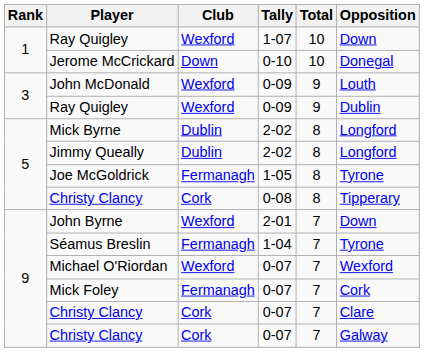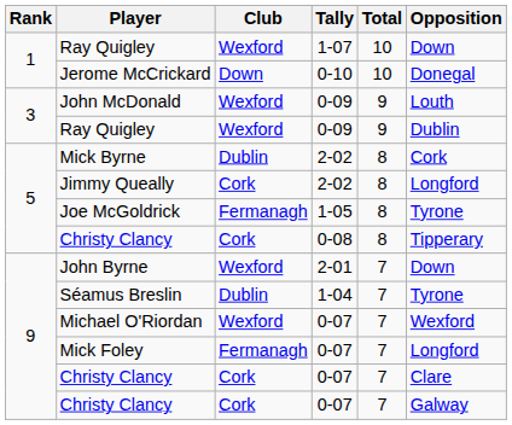 <table class="wikitable">
 <tr>
 <th>Rank</th>
 <th>Player</th>
 <th>Club</th>
 <th>Tally</th>
 <th>Total</th>
 <th>Opposition</th>
 </tr>
 <tr>
 <td rowspan="2" style="text-align:center;">1</td>
 <td>Ray Quigley</td>
 <td><a href='#'>Wexford</a></td>
 <td align=center>1-07</td>
 <td align=center>10</td>
 <td><a href='#'>Down</a></td>
 </tr>
 <tr>
 <td>Jerome McCrickard</td>
 <td><a href='#'>Down</a></td>
 <td align=center>0-10</td>
 <td align=center>10</td>
 <td><a href='#'>Donegal</a></td>
 </tr>
 <tr>
 <td rowspan="2" style="text-align:center;">3</td>
 <td>John McDonald</td>
 <td><a href='#'>Wexford</a></td>
 <td align=center>0-09</td>
 <td align=center>9</td>
 <td><a href='#'>Louth</a></td>
 </tr>
 <tr>
 <td>Ray Quigley</td>
 <td><a href='#'>Wexford</a></td>
 <td align=center>0-09</td>
 <td align=center>9</td>
 <td><a href='#'>Dublin</a></td>
 </tr>
 <tr>
 <td rowspan="4" style="text-align:center;">5</td>
 <td>Mick Byrne</td>
 <td><a href='#'>Dublin</a></td>
 <td align=center>2-02</td>
 <td align=center>8</td>
-<td><a href='#'>Longford</a></td>
+<td><a href='#'>Cork</a></td>
 </tr>
 <tr>
 <td>Jimmy Queally</td>
-<td><a href='#'>Dublin</a></td>
+<td><a href='#'>Cork</a></td>
 <td align=center>2-02</td>
 <td align=center>8</td>
 <td><a href='#'>Longford</a></td>
 </tr>
 <tr>
 <td>Joe McGoldrick</td>
 <td><a href='#'>Fermanagh</a></td>
 <td align=center>1-05</td>
 <td align=center>8</td>
 <td><a href='#'>Tyrone</a></td>
 </tr>
 <tr>
 <td><a href='#'>Christy Clancy</a></td>
 <td><a href='#'>Cork</a></td>
 <td align=center>0-08</td>
 <td align=center>8</td>
 <td><a href='#'>Tipperary</a></td>
 </tr>
 <tr>
 <td rowspan="6" style="text-align:center;">9</td>
 <td>John Byrne</td>
 <td><a href='#'>Wexford</a></td>
 <td align=center>2-01</td>
 <td align=center>7</td>
 <td><a href='#'>Down</a></td>
 </tr>
 <tr>
 <td>Séamus Breslin</td>
-<td><a href='#'>Fermanagh</a></td>
+<td><a href='#'>Dublin</a></td>
 <td align=center>1-04</td>
 <td align=center>7</td>
 <td><a href='#'>Tyrone</a></td>
 </tr>
 <tr>
 <td>Michael O'Riordan</td>
 <td><a href='#'>Wexford</a></td>
 <td align=center>0-07</td>
 <td align=center>7</td>
 <td><a href='#'>Wexford</a></td>
 </tr>
 <tr>
 <td>Mick Foley</td>
 <td><a href='#'>Fermanagh</a></td>
 <td align=center>0-07</td>
 <td align=center>7</td>
-<td><a href='#'>Cork</a></td>
+<td><a href='#'>Longford</a></td>
 </tr>
 <tr>
 <td><a href='#'>Christy Clancy</a></td>
 <td><a href='#'>Cork</a></td>
 <td align=center>0-07</td>
 <td align=center>7</td>
 <td><a href='#'>Clare</a></td>
 </tr>
 <tr>
 <td><a href='#'>Christy Clancy</a></td>
 <td><a href='#'>Cork</a></td>
 <td align=center>0-07</td>
 <td align=center>7</td>
 <td><a href='#'>Galway</a></td>
 </tr>
 </table>
